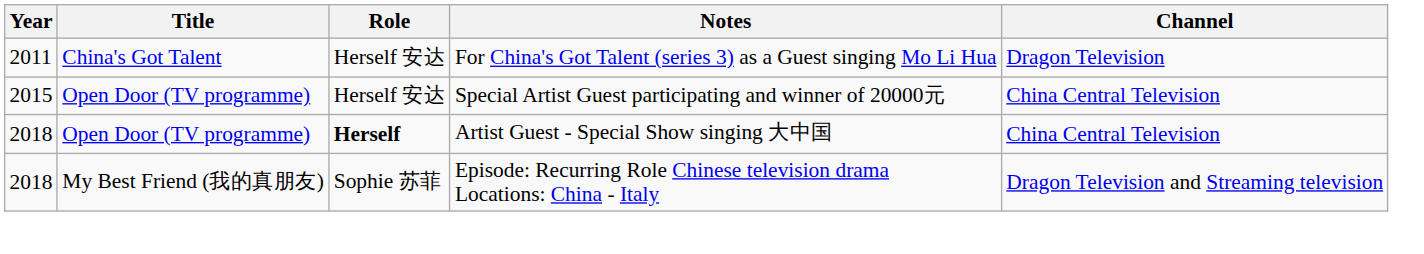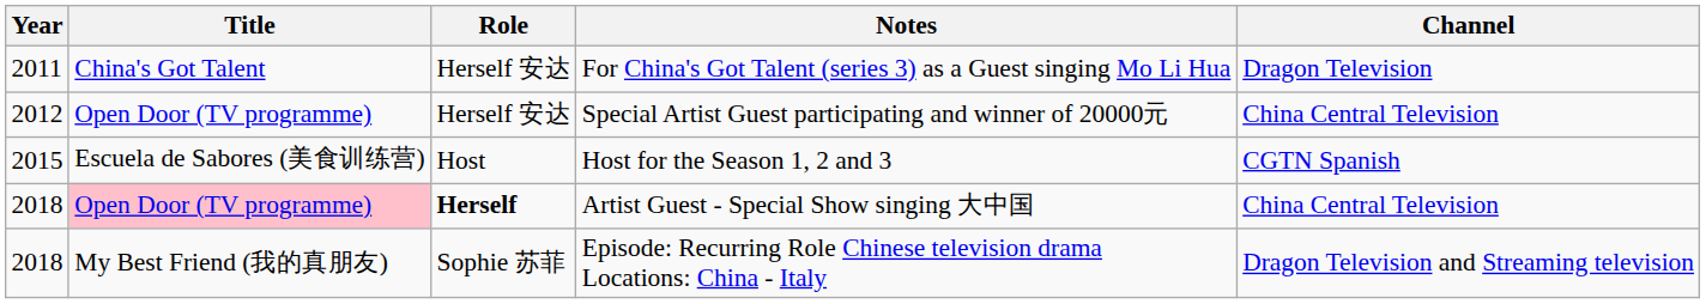 <table class="wikitable">
 <tr>
 <th>Year</th>
 <th>Title</th>
 <th>Role</th>
 <th>Notes</th>
 <th>Channel</th>
 </tr>
 <tr>
 <td>2011</td>
 <td><a href='#'>China's Got Talent</a></td>
 <td>Herself 安达</td>
 <td>For <a href='#'>China's Got Talent (series 3)</a> as a Guest singing <a href='#'>Mo Li Hua</a></td>
 <td><a href='#'>Dragon Television</a></td>
 </tr>
 <tr>
-<td>2015</td>
+<td>2012</td>
 <td><a href='#'>Open Door (TV programme)</a></td>
 <td>Herself 安达</td>
 <td>Special Artist Guest participating and winner of 20000元</td>
 <td><a href='#'>China Central Television</a></td>
 </tr>
 <tr>
+<td>2015</td>
+<td>Escuela de Sabores (美食训练营)</td>
+<td>Host</td>
+<td>Host for the Season 1, 2 and 3</td>
+<td><a href='#'>CGTN Spanish</a></td>
+</tr>
+<tr>
 <td>2018</td>
-<td><a href='#'>Open Door (TV programme)</a></td>
+<td style="background: pink;"><a href='#'>Open Door (TV programme)</a></td>
 <td><strong>Herself</strong></td>
 <td>Artist Guest - Special Show singing 大中国</td>
 <td><a href='#'>China Central Television</a></td>
 </tr>
 <tr>
 <td>2018</td>
 <td>My Best Friend (我的真朋友)</td>
 <td>Sophie 苏菲</td>
 <td>Episode: Recurring Role <a href='#'>Chinese television drama</a><br>Locations: <a href='#'>China</a> - <a href='#'>Italy</a></td>
 <td><a href='#'>Dragon Television</a> and <a href='#'>Streaming television</a></td>
 </tr>
 </table>
